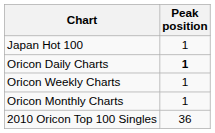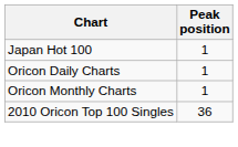 <table class="wikitable">
 <tr>
 <th>Chart</th>
 <th>Peak<br>position</th>
 </tr>
 <tr>
 <td>Japan Hot 100</td>
 <td align="center">1</td>
 </tr>
 <tr>
 <td>Oricon Daily Charts</td>
-<td align="center"><strong>1</strong></td>
-</tr>
-<tr>
-<td>Oricon Weekly Charts</td>
 <td align="center">1</td>
 </tr>
 <tr>
 <td>Oricon Monthly Charts</td>
 <td align="center">1</td>
 </tr>
 <tr>
 <td>2010 Oricon Top 100 Singles</td>
 <td align="center">36</td>
 </tr>
 </table>
